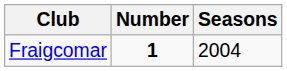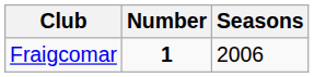 <table class="wikitable sortable">
 <tr>
 <th>Club</th>
 <th>Number</th>
 <th>Seasons</th>
 </tr>
 <tr>
 <td><a href='#'>Fraigcomar</a></td>
 <td style="text-align:center"><strong>1</strong></td>
-<td>2004</td>
+<td>2006</td>
 </tr>
 </table>
